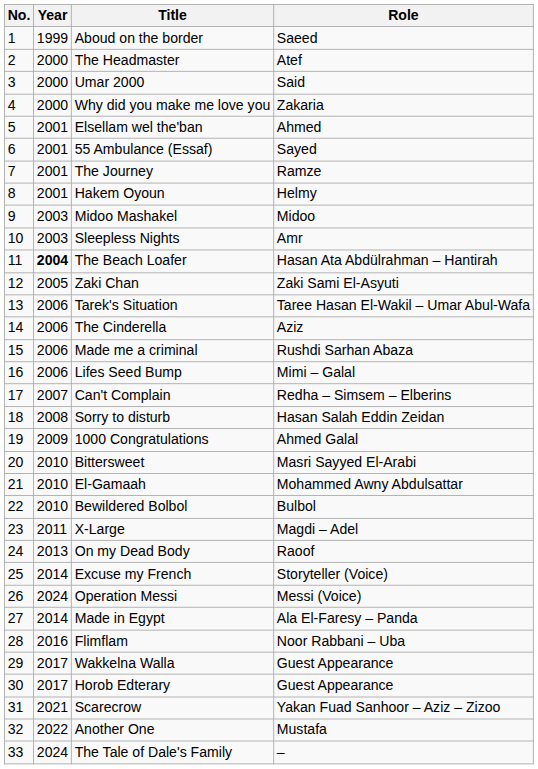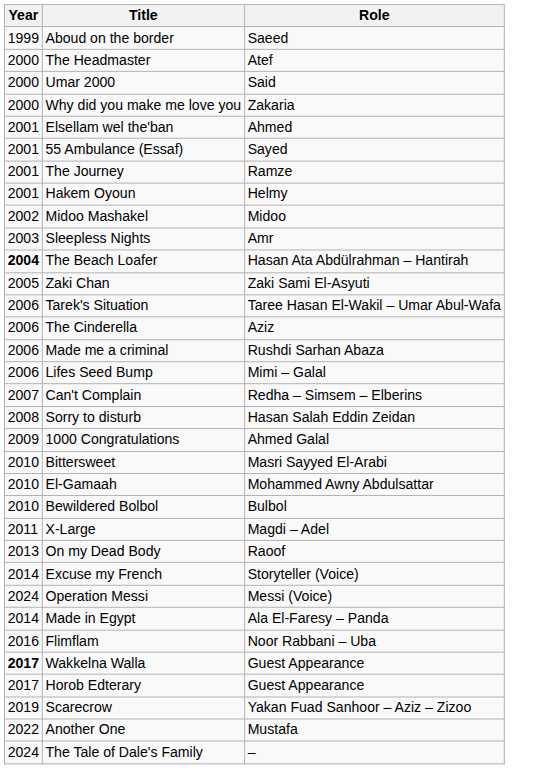 <table class="wikitable">
 <tr>
-<th>No.</th>
 <th>Year</th>
 <th>Title</th>
 <th>Role</th>
 </tr>
 <tr>
-<td>1</td>
 <td>1999</td>
 <td>Aboud on the border</td>
 <td>Saeed</td>
 </tr>
 <tr>
-<td>2</td>
 <td>2000</td>
 <td>The Headmaster</td>
 <td>Atef</td>
 </tr>
 <tr>
-<td>3</td>
 <td>2000</td>
 <td>Umar 2000</td>
 <td>Said</td>
 </tr>
 <tr>
-<td>4</td>
 <td>2000</td>
 <td>Why did you make me love you</td>
 <td>Zakaria</td>
 </tr>
 <tr>
-<td>5</td>
 <td>2001</td>
 <td>Elsellam wel the'ban</td>
 <td>Ahmed</td>
 </tr>
 <tr>
-<td>6</td>
 <td>2001</td>
 <td>55 Ambulance (Essaf)</td>
 <td>Sayed</td>
 </tr>
 <tr>
-<td>7</td>
 <td>2001</td>
 <td>The Journey</td>
 <td>Ramze</td>
 </tr>
 <tr>
-<td>8</td>
 <td>2001</td>
 <td>Hakem Oyoun</td>
 <td>Helmy</td>
 </tr>
 <tr>
-<td>9</td>
-<td>2003</td>
+<td>2002</td>
 <td>Midoo Mashakel</td>
 <td>Midoo</td>
 </tr>
 <tr>
-<td>10</td>
 <td>2003</td>
 <td>Sleepless Nights</td>
 <td>Amr</td>
 </tr>
 <tr>
-<td>11</td>
 <td><strong>2004</strong></td>
 <td>The Beach Loafer</td>
 <td>Hasan Ata Abdülrahman – Hantirah</td>
 </tr>
 <tr>
-<td>12</td>
 <td>2005</td>
 <td>Zaki Chan</td>
 <td>Zaki Sami El-Asyuti</td>
 </tr>
 <tr>
-<td>13</td>
 <td>2006</td>
 <td>Tarek's Situation</td>
 <td>Taree Hasan El-Wakil – Umar Abul-Wafa</td>
 </tr>
 <tr>
-<td>14</td>
 <td>2006</td>
 <td>The Cinderella</td>
 <td>Aziz</td>
 </tr>
 <tr>
-<td>15</td>
 <td>2006</td>
 <td>Made me a criminal</td>
 <td>Rushdi Sarhan Abaza</td>
 </tr>
 <tr>
-<td>16</td>
 <td>2006</td>
 <td>Lifes Seed Bump</td>
 <td>Mimi – Galal</td>
 </tr>
 <tr>
-<td>17</td>
 <td>2007</td>
 <td>Can't Complain</td>
 <td>Redha – Simsem – Elberins</td>
 </tr>
 <tr>
-<td>18</td>
 <td>2008</td>
 <td>Sorry to disturb</td>
 <td>Hasan Salah Eddin Zeidan</td>
 </tr>
 <tr>
-<td>19</td>
 <td>2009</td>
 <td>1000 Congratulations</td>
 <td>Ahmed Galal</td>
 </tr>
 <tr>
-<td>20</td>
 <td>2010</td>
 <td>Bittersweet</td>
 <td>Masri Sayyed El-Arabi</td>
 </tr>
 <tr>
-<td>21</td>
 <td>2010</td>
 <td>El-Gamaah</td>
 <td>Mohammed Awny Abdulsattar</td>
 </tr>
 <tr>
-<td>22</td>
 <td>2010</td>
 <td>Bewildered Bolbol</td>
 <td>Bulbol</td>
 </tr>
 <tr>
-<td>23</td>
 <td>2011</td>
 <td>X-Large</td>
 <td>Magdi – Adel</td>
 </tr>
 <tr>
-<td>24</td>
 <td>2013</td>
 <td>On my Dead Body</td>
 <td>Raoof</td>
 </tr>
 <tr>
-<td>25</td>
 <td>2014</td>
 <td>Excuse my French</td>
 <td>Storyteller (Voice)</td>
 </tr>
 <tr>
-<td>26</td>
 <td>2024</td>
 <td>Operation Messi</td>
 <td>Messi (Voice)</td>
 </tr>
 <tr>
-<td>27</td>
 <td>2014</td>
 <td>Made in Egypt</td>
 <td>Ala El-Faresy – Panda</td>
 </tr>
 <tr>
-<td>28</td>
 <td>2016</td>
 <td>Flimflam</td>
 <td>Noor Rabbani – Uba</td>
 </tr>
 <tr>
-<td>29</td>
-<td>2017</td>
+<td><strong>2017</strong></td>
 <td>Wakkelna Walla</td>
 <td>Guest Appearance</td>
 </tr>
 <tr>
-<td>30</td>
 <td>2017</td>
 <td>Horob Edterary</td>
 <td>Guest Appearance</td>
 </tr>
 <tr>
-<td>31</td>
-<td>2021</td>
+<td>2019</td>
 <td>Scarecrow</td>
 <td>Yakan Fuad Sanhoor – Aziz – Zizoo</td>
 </tr>
 <tr>
-<td>32</td>
 <td>2022</td>
 <td>Another One</td>
 <td>Mustafa</td>
 </tr>
 <tr>
-<td>33</td>
 <td>2024</td>
 <td>The Tale of Dale's Family</td>
 <td>–</td>
 </tr>
 </table>
